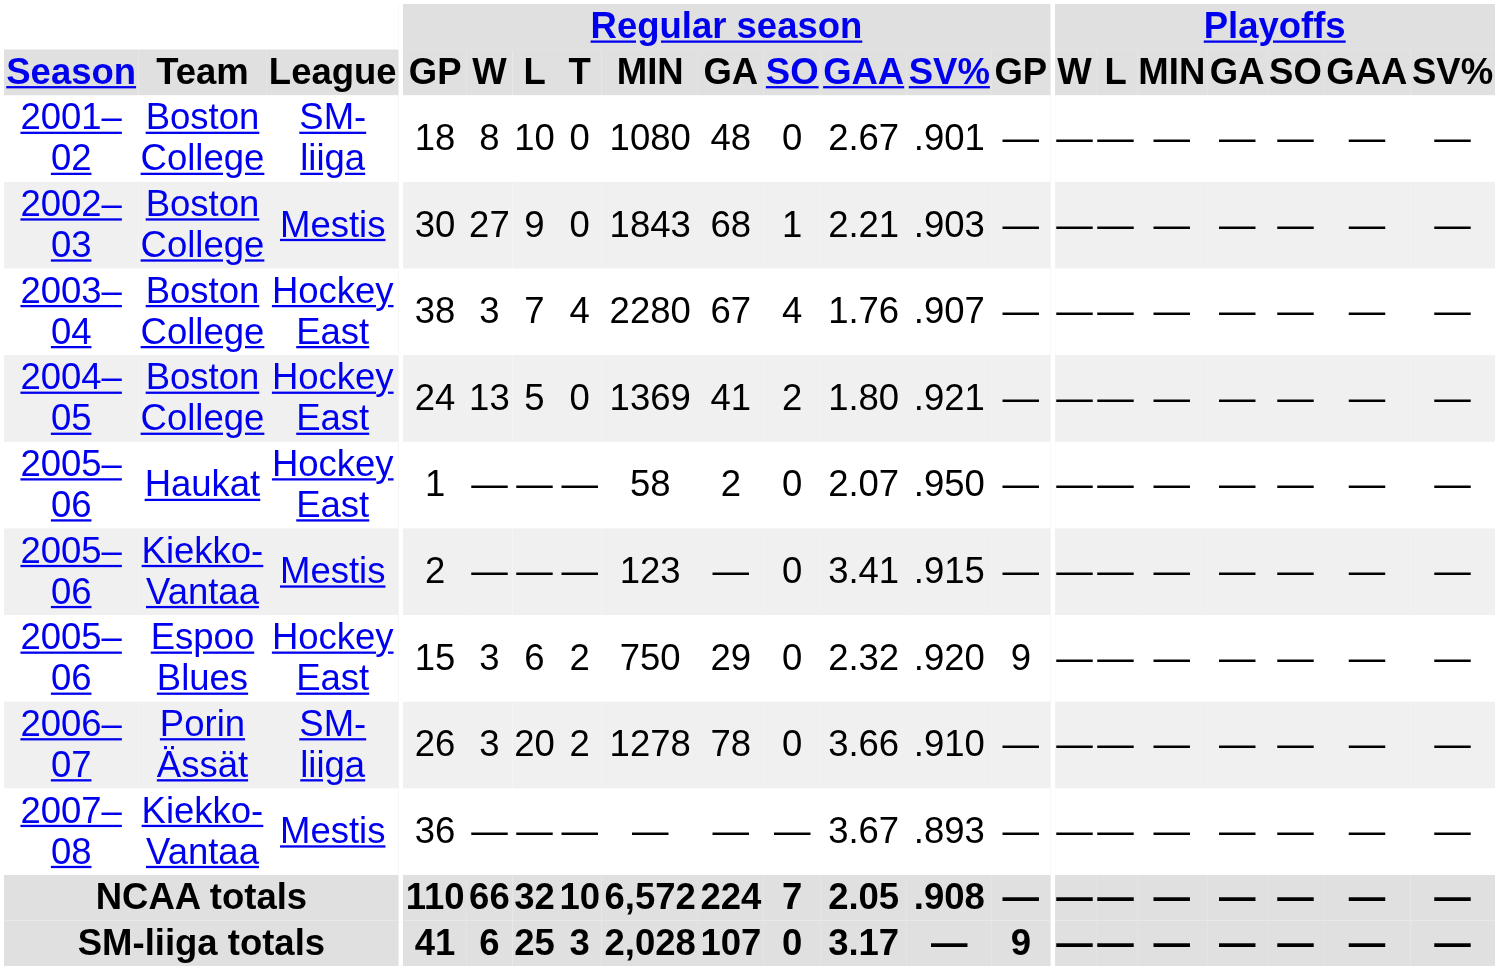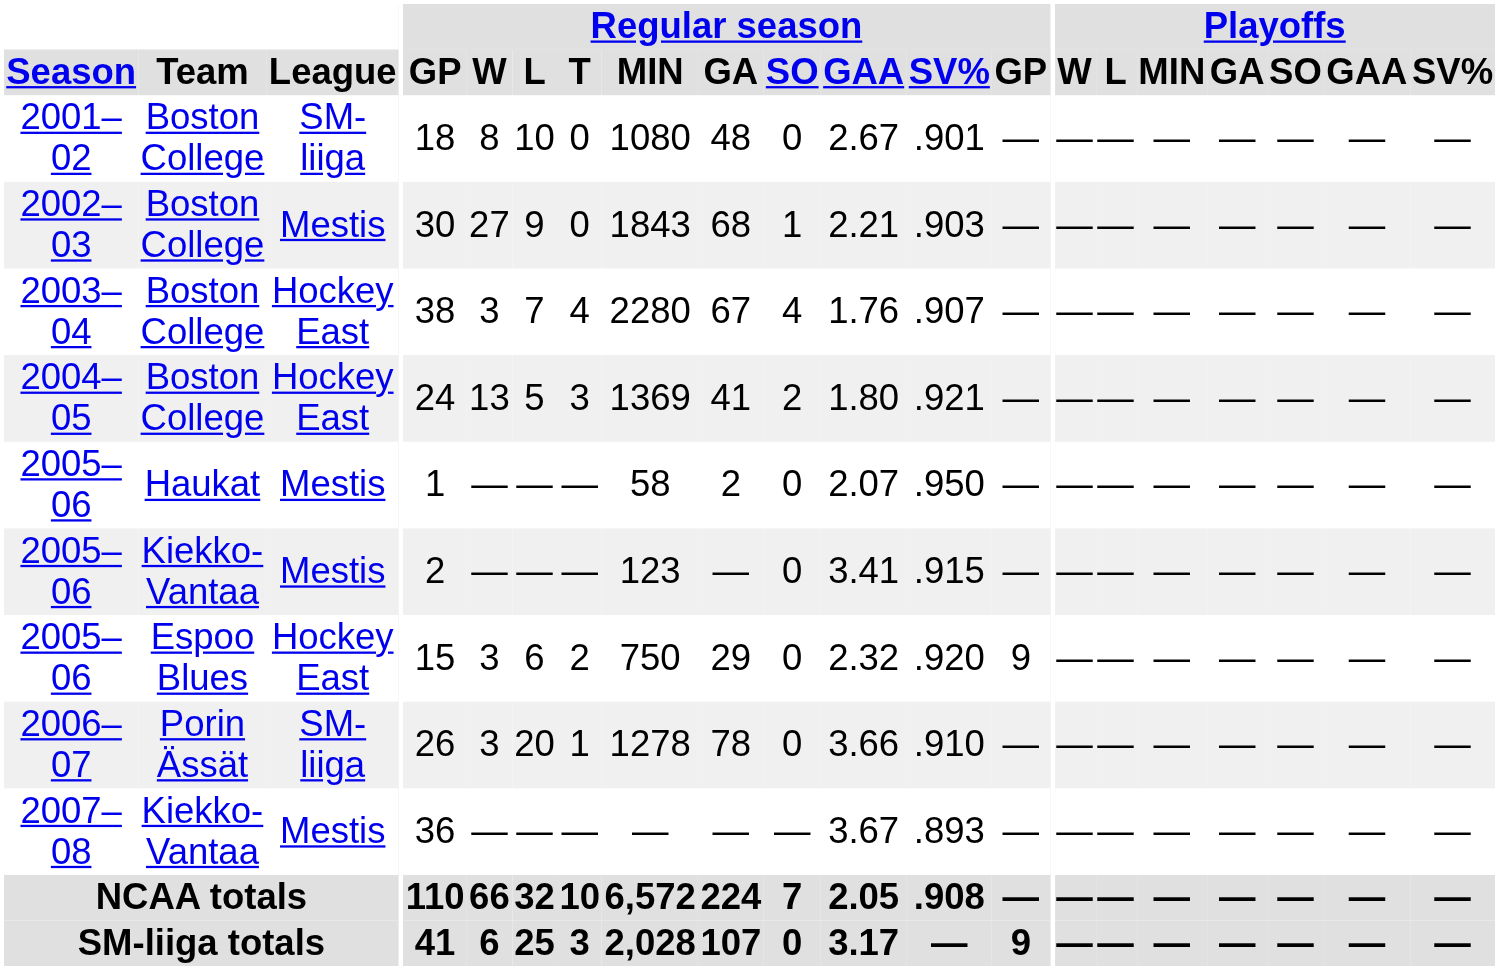 <table border="0" cellpadding="1" cellspacing="0" style="width:75%; text-align:center;">
 <tr bgcolor="#e0e0e0">
 <th colspan="3" bgcolor="#ffffff"></th>
 <th rowspan="99" bgcolor="#ffffff"></th>
 <th colspan="10" bgcolor="#e0e0e0"><a href='#'>Regular season</a></th>
 <th rowspan="99" bgcolor="#ffffff"></th>
 <th colspan="8" bgcolor="#e0e0e0"><a href='#'>Playoffs</a></th>
 </tr>
 <tr bgcolor="#e0e0e0">
 <th><a href='#'>Season</a></th>
 <th>Team</th>
 <th>League</th>
 <th>GP</th>
 <th>W</th>
 <th>L</th>
 <th>T</th>
 <th>MIN</th>
 <th>GA</th>
 <th><a href='#'>SO</a></th>
 <th><a href='#'>GAA</a></th>
 <th><a href='#'>SV%</a></th>
 <th>GP</th>
 <th>W</th>
 <th>L</th>
 <th>MIN</th>
 <th>GA</th>
 <th>SO</th>
 <th>GAA</th>
 <th>SV%</th>
 </tr>
 <tr>
 <td><a href='#'>2001–02</a></td>
 <td><a href='#'>Boston College</a></td>
 <td><a href='#'>SM-liiga</a></td>
 <td>18</td>
 <td>8</td>
 <td>10</td>
 <td>0</td>
 <td>1080</td>
 <td>48</td>
 <td>0</td>
 <td>2.67</td>
 <td>.901</td>
 <td>—</td>
 <td>—</td>
 <td>—</td>
 <td>—</td>
 <td>—</td>
 <td>—</td>
 <td>—</td>
 <td>—</td>
 </tr>
 <tr bgcolor="#f0f0f0">
 <td><a href='#'>2002–03</a></td>
 <td><a href='#'>Boston College</a></td>
 <td><a href='#'>Mestis</a></td>
 <td>30</td>
 <td>27</td>
 <td>9</td>
 <td>0</td>
 <td>1843</td>
 <td>68</td>
 <td>1</td>
 <td>2.21</td>
 <td>.903</td>
 <td>—</td>
 <td>—</td>
 <td>—</td>
 <td>—</td>
 <td>—</td>
 <td>—</td>
 <td>—</td>
 <td>—</td>
 </tr>
 <tr>
 <td><a href='#'>2003–04</a></td>
 <td><a href='#'>Boston College</a></td>
 <td><a href='#'>Hockey East</a></td>
 <td>38</td>
 <td>3</td>
 <td>7</td>
 <td>4</td>
 <td>2280</td>
 <td>67</td>
 <td>4</td>
 <td>1.76</td>
 <td>.907</td>
 <td>—</td>
 <td>—</td>
 <td>—</td>
 <td>—</td>
 <td>—</td>
 <td>—</td>
 <td>—</td>
 <td>—</td>
 </tr>
 <tr bgcolor="#f0f0f0">
 <td><a href='#'>2004–05</a></td>
 <td><a href='#'>Boston College</a></td>
 <td><a href='#'>Hockey East</a></td>
 <td>24</td>
 <td>13</td>
 <td>5</td>
-<td>0</td>
+<td>3</td>
 <td>1369</td>
 <td>41</td>
 <td>2</td>
 <td>1.80</td>
 <td>.921</td>
 <td>—</td>
 <td>—</td>
 <td>—</td>
 <td>—</td>
 <td>—</td>
 <td>—</td>
 <td>—</td>
 <td>—</td>
 </tr>
 <tr>
 <td><a href='#'>2005–06</a></td>
 <td><a href='#'>Haukat</a></td>
-<td><a href='#'>Hockey East</a></td>
+<td><a href='#'>Mestis</a></td>
 <td>1</td>
 <td>—</td>
 <td>—</td>
 <td>—</td>
 <td>58</td>
 <td>2</td>
 <td>0</td>
 <td>2.07</td>
 <td>.950</td>
 <td>—</td>
 <td>—</td>
 <td>—</td>
 <td>—</td>
 <td>—</td>
 <td>—</td>
 <td>—</td>
 <td>—</td>
 </tr>
 <tr bgcolor="#f0f0f0">
 <td><a href='#'>2005–06</a></td>
 <td><a href='#'>Kiekko-Vantaa</a></td>
 <td><a href='#'>Mestis</a></td>
 <td>2</td>
 <td>—</td>
 <td>—</td>
 <td>—</td>
 <td>123</td>
 <td>—</td>
 <td>0</td>
 <td>3.41</td>
 <td>.915</td>
 <td>—</td>
 <td>—</td>
 <td>—</td>
 <td>—</td>
 <td>—</td>
 <td>—</td>
 <td>—</td>
 <td>—</td>
 </tr>
 <tr>
 <td><a href='#'>2005–06</a></td>
 <td><a href='#'>Espoo Blues</a></td>
 <td><a href='#'>Hockey East</a></td>
 <td>15</td>
 <td>3</td>
 <td>6</td>
 <td>2</td>
 <td>750</td>
 <td>29</td>
 <td>0</td>
 <td>2.32</td>
 <td>.920</td>
 <td>9</td>
 <td>—</td>
 <td>—</td>
 <td>—</td>
 <td>—</td>
 <td>—</td>
 <td>—</td>
 <td>—</td>
 </tr>
 <tr bgcolor="#f0f0f0">
 <td><a href='#'>2006–07</a></td>
 <td><a href='#'>Porin Ässät</a></td>
 <td><a href='#'>SM-liiga</a></td>
 <td>26</td>
 <td>3</td>
 <td>20</td>
-<td>2</td>
+<td>1</td>
 <td>1278</td>
 <td>78</td>
 <td>0</td>
 <td>3.66</td>
 <td>.910</td>
 <td>—</td>
 <td>—</td>
 <td>—</td>
 <td>—</td>
 <td>—</td>
 <td>—</td>
 <td>—</td>
 <td>—</td>
 </tr>
 <tr>
 <td><a href='#'>2007–08</a></td>
 <td><a href='#'>Kiekko-Vantaa</a></td>
 <td><a href='#'>Mestis</a></td>
 <td>36</td>
 <td>—</td>
 <td>—</td>
 <td>—</td>
 <td>—</td>
 <td>—</td>
 <td>—</td>
 <td>3.67</td>
 <td>.893</td>
 <td>—</td>
 <td>—</td>
 <td>—</td>
 <td>—</td>
 <td>—</td>
 <td>—</td>
 <td>—</td>
 <td>—</td>
 </tr>
 <tr bgcolor="#e0e0e0">
 <th colspan="3">NCAA totals</th>
 <th>110</th>
 <th>66</th>
 <th>32</th>
 <th>10</th>
 <th>6,572</th>
 <th>224</th>
 <th>7</th>
 <th>2.05</th>
 <th>.908</th>
 <th>—</th>
 <th>—</th>
 <th>—</th>
 <th>—</th>
 <th>—</th>
 <th>—</th>
 <th>—</th>
 <th>—</th>
 </tr>
 <tr bgcolor="#e0e0e0">
 <th colspan="3">SM-liiga totals</th>
 <th>41</th>
 <th>6</th>
 <th>25</th>
 <th>3</th>
 <th>2,028</th>
 <th>107</th>
 <th>0</th>
 <th>3.17</th>
 <th>—</th>
 <th>9</th>
 <th>—</th>
 <th>—</th>
 <th>—</th>
 <th>—</th>
 <th>—</th>
 <th>—</th>
 <th>—</th>
 </tr>
 </table>
